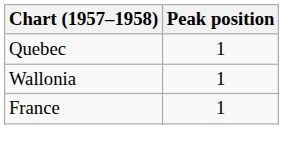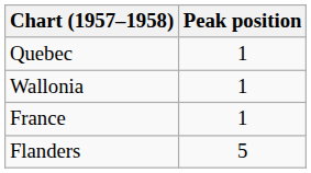 <table class="wikitable sortable">
 <tr>
 <th>Chart (1957–1958)</th>
 <th>Peak position</th>
 </tr>
 <tr>
 <td>Quebec</td>
 <td style="text-align:center">1</td>
 </tr>
 <tr>
 <td>Wallonia</td>
 <td style="text-align:center">1</td>
 </tr>
 <tr>
 <td>France</td>
 <td style="text-align:center">1</td>
 </tr>
+<tr>
+<td>Flanders</td>
+<td style="text-align:center">5</td>
+</tr>
 </table>
